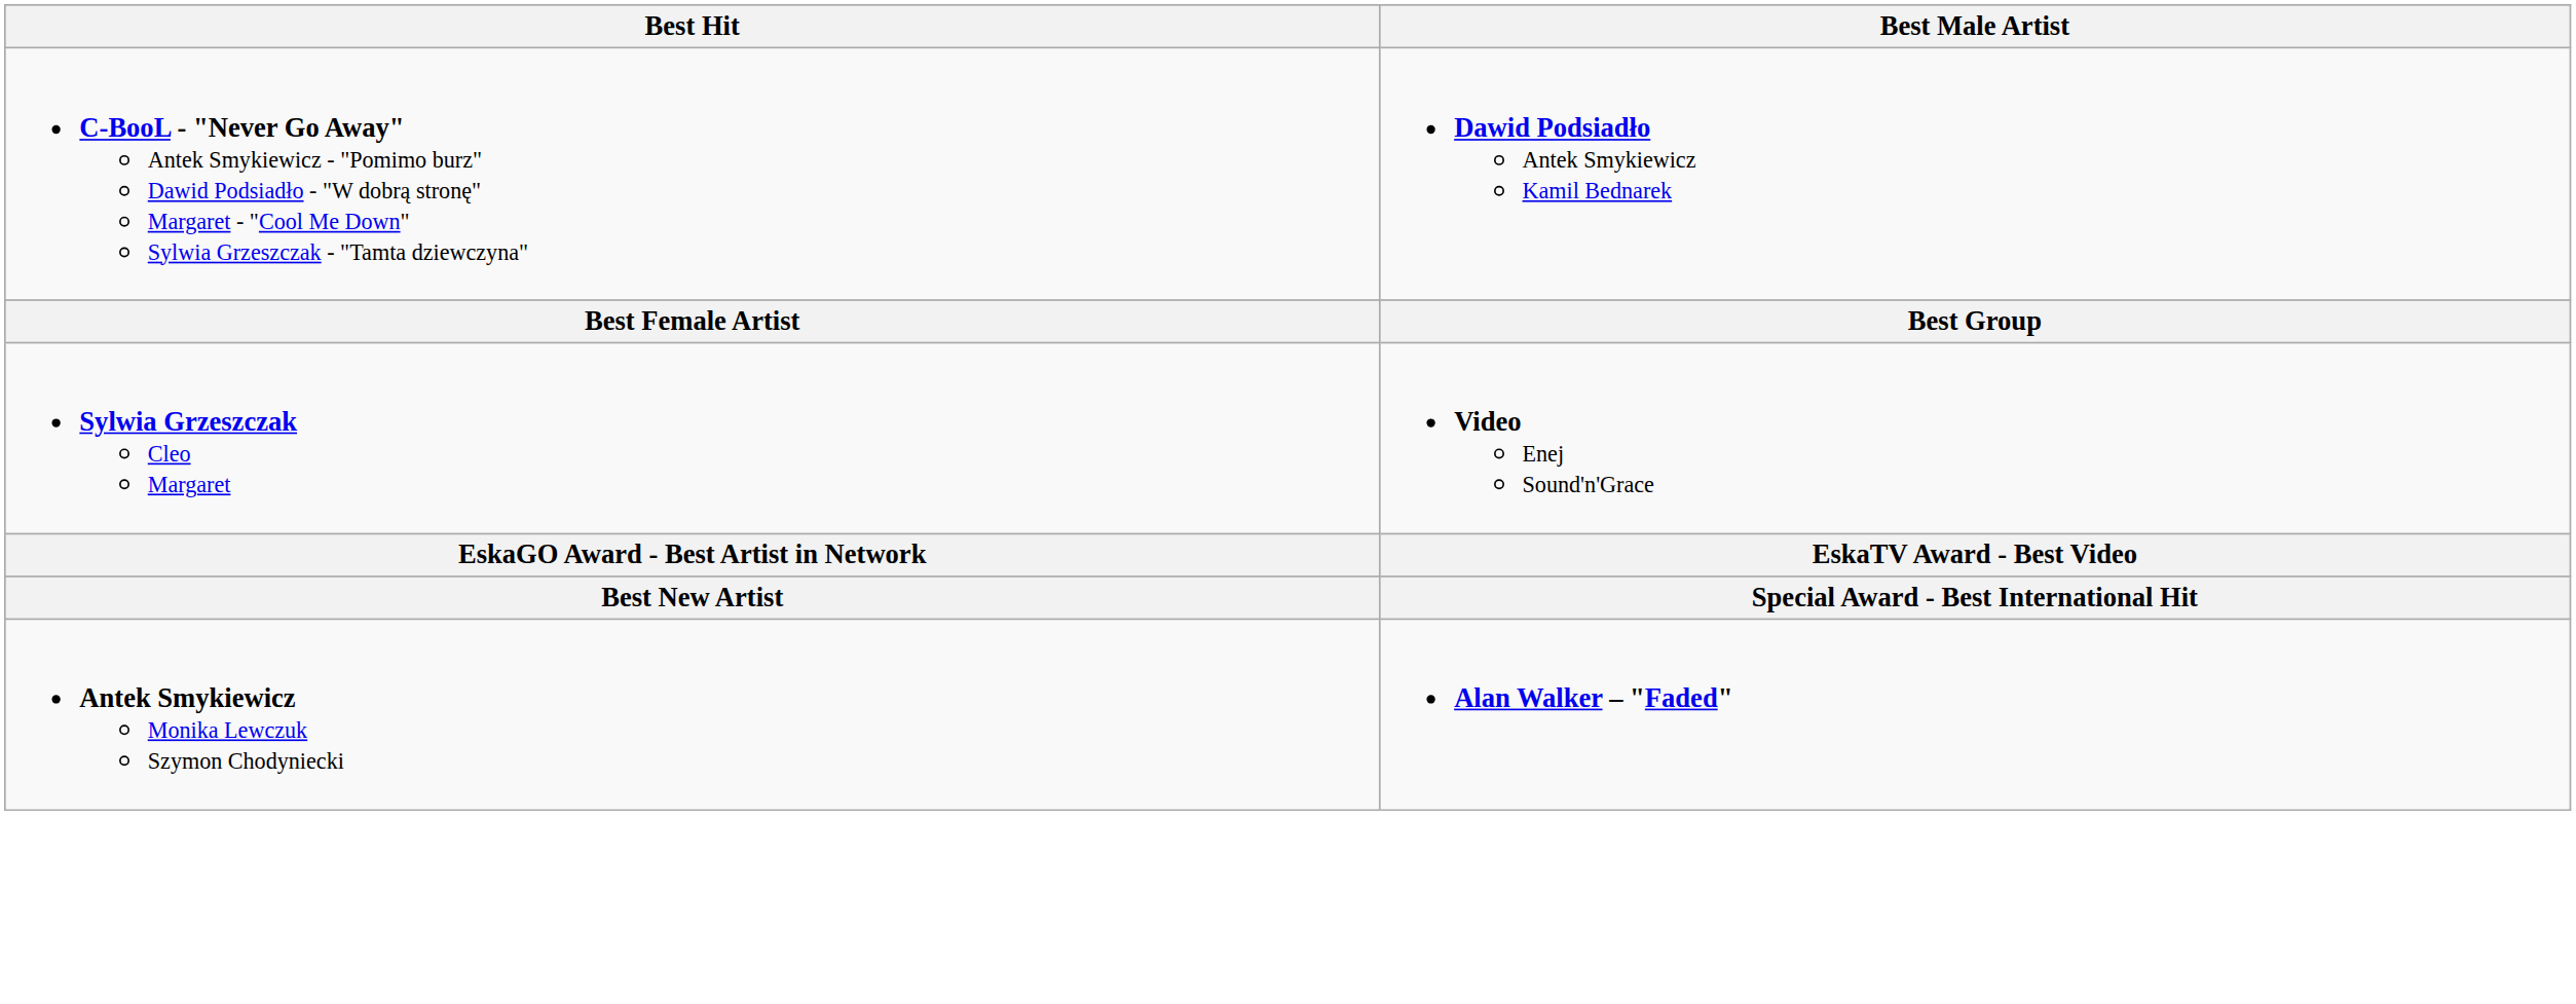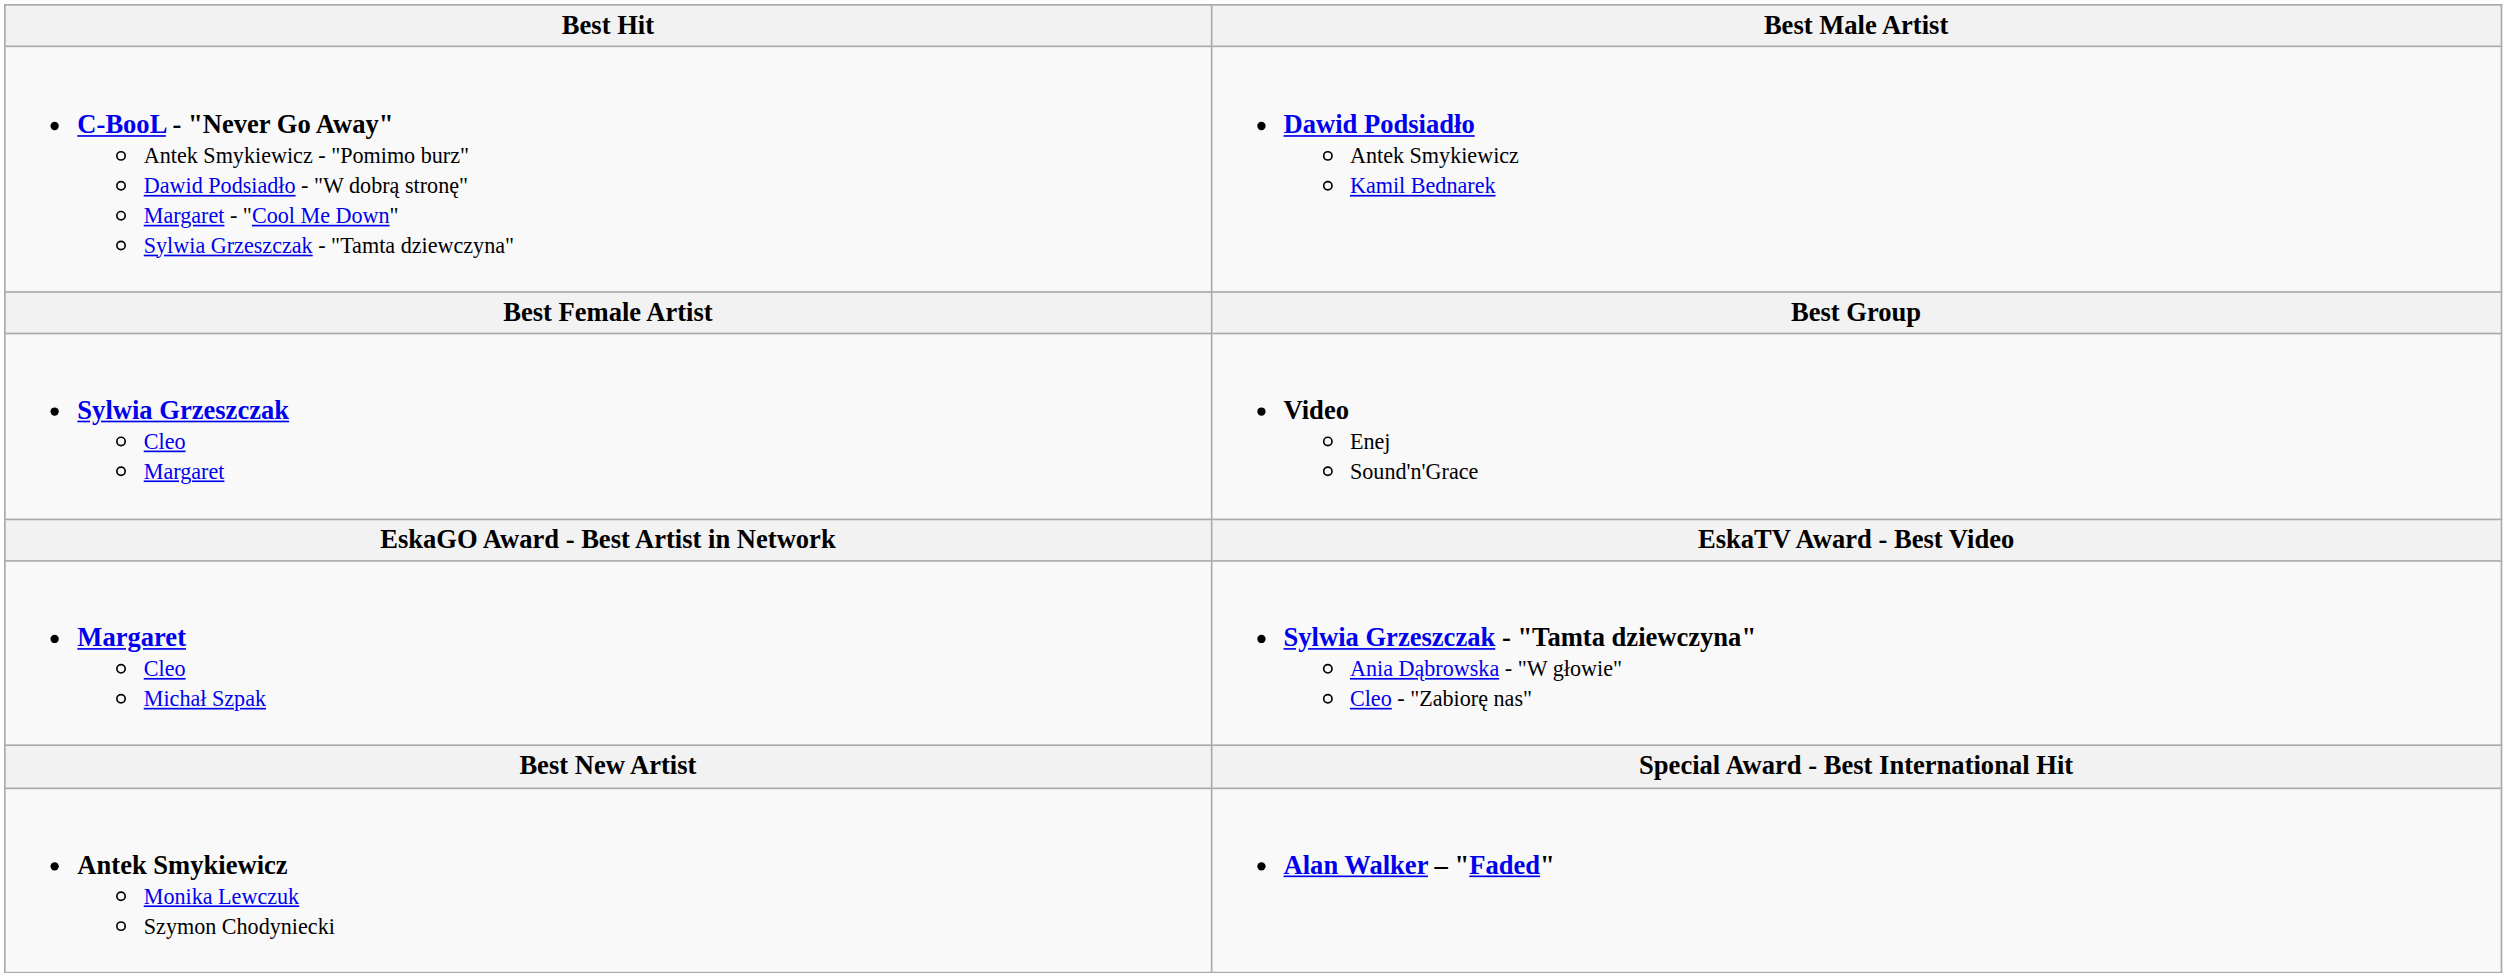 <table class="wikitable" style="width:95%;" cellpadding="5">
 <tr>
 <th style="width=25%">Best Hit</th>
 <th style="width=25%">Best Male Artist</th>
 </tr>
 <tr>
 <td valign="top"><br><ul><li><strong><a href='#'>C-BooL</a> - "Never Go Away"</strong><ul><li><small>Antek Smykiewicz - "Pomimo burz"</small></li><li><small><a href='#'>Dawid Podsiadło</a> - "W dobrą stronę"</small></li><li><small><a href='#'>Margaret</a> - "<a href='#'>Cool Me Down</a>"</small></li><li><small><a href='#'>Sylwia Grzeszczak</a> - "Tamta dziewczyna"</small></li></ul></li></ul></td>
 <td valign="top"><br><ul><li><strong><a href='#'>Dawid Podsiadło</a></strong><ul><li><small>Antek Smykiewicz</small></li><li><small><a href='#'>Kamil Bednarek</a></small></li></ul></li></ul></td>
 </tr>
 <tr>
 <th style="width=25%">Best Female Artist</th>
 <th style="width=25%">Best Group</th>
 </tr>
 <tr>
 <td valign="top"><br><ul><li><strong><a href='#'>Sylwia Grzeszczak</a></strong><ul><li><small><a href='#'>Cleo</a></small></li><li><small><a href='#'>Margaret</a></small></li></ul></li></ul></td>
 <td valign="top"><br><ul><li><strong>Video</strong><ul><li><small>Enej</small></li><li><small>Sound'n'Grace</small></li></ul></li></ul></td>
 </tr>
 <tr>
 <th style="width=25%">EskaGO Award - Best Artist in Network</th>
 <th style="width=25%">EskaTV Award - Best Video</th>
 </tr>
 <tr>
+<td valign="top"><br><ul><li><a href='#'><strong>Margaret</strong></a><ul><li><small><a href='#'>Cleo</a></small></li><li><small><a href='#'>Michał Szpak</a></small></li></ul></li></ul></td>
+<td valign="top"><br><ul><li><strong><a href='#'>Sylwia Grzeszczak</a> - "Tamta dziewczyna"</strong><ul><li><small><a href='#'>Ania Dąbrowska</a> - "W głowie"</small></li><li><small><a href='#'>Cleo</a> - "Zabiorę nas"</small></li></ul></li></ul></td>
+</tr>
+<tr>
 <th style="width=25%">Best New Artist</th>
 <th style="width=25%">Special Award - Best International Hit</th>
 </tr>
 <tr>
 <td valign="top"><br><ul><li><strong>Antek Smykiewicz</strong><ul><li><small><a href='#'>Monika Lewczuk</a></small></li><li><small>Szymon Chodyniecki</small></li></ul></li></ul></td>
 <td valign="top"><br><ul><li><strong><a href='#'>Alan Walker</a> – "<a href='#'>Faded</a>"</strong></li></ul></td>
 </tr>
 </table>
